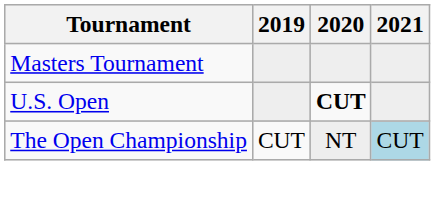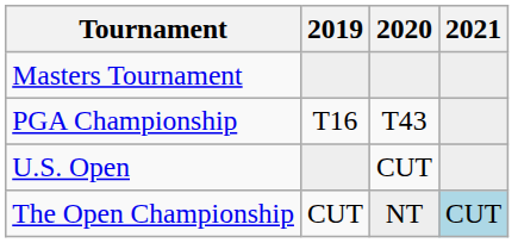 <table class="wikitable" style="font-size:95%;text-align:center;">
 <tr>
 <th>Tournament</th>
 <th>2019</th>
 <th>2020</th>
 <th>2021</th>
 </tr>
 <tr>
 <td align=left><a href='#'>Masters Tournament</a></td>
 <td style="background:#eeeeee;"></td>
 <td style="background:#eeeeee;"></td>
 <td style="background:#eeeeee;"></td>
 </tr>
 <tr>
+<td align=left><a href='#'>PGA Championship</a></td>
+<td>T16</td>
+<td>T43</td>
+<td style="background:#eeeeee;"></td>
+</tr>
+<tr>
 <td align=left><a href='#'>U.S. Open</a></td>
 <td style="background:#eeeeee;"></td>
-<td><strong>CUT</strong></td>
+<td>CUT</td>
 <td style="background:#eeeeee;"></td>
 </tr>
 <tr>
 <td align=left><a href='#'>The Open Championship</a></td>
 <td>CUT</td>
 <td style="background:#eeeeee;">NT</td>
 <td style="background: lightblue;">CUT</td>
 </tr>
 </table>
